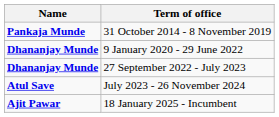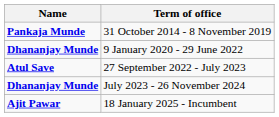 <table class="wikitable">
 <tr>
 <th>Name</th>
 <th>Term of office</th>
 </tr>
 <tr>
 <td><strong><a href='#'>Pankaja Munde</a></strong></td>
 <td>31 October 2014 - 8 November 2019</td>
 </tr>
 <tr>
 <td><strong><a href='#'>Dhananjay Munde</a></strong></td>
 <td>9 January 2020 - 29 June 2022</td>
 </tr>
 <tr>
-<td><strong><a href='#'>Dhananjay Munde</a></strong></td>
+<td><strong><a href='#'>Atul Save</a></strong></td>
 <td>27 September 2022 - July 2023</td>
 </tr>
 <tr>
-<td><strong><a href='#'>Atul Save</a></strong></td>
+<td><strong><a href='#'>Dhananjay Munde</a></strong></td>
 <td>July 2023 - 26 November 2024</td>
 </tr>
 <tr>
 <td><strong><a href='#'>Ajit Pawar</a></strong></td>
 <td>18 January 2025 - Incumbent</td>
 </tr>
 </table>
